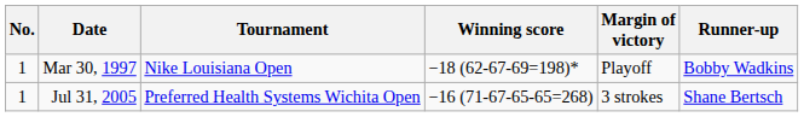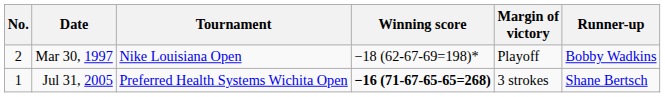 <table class="wikitable" style="font-size:95%;">
 <tr>
 <th>No.</th>
 <th>Date</th>
 <th>Tournament</th>
 <th>Winning score</th>
 <th>Margin of<br>victory</th>
 <th>Runner-up</th>
 </tr>
 <tr>
-<td align=center>1</td>
+<td align=center>2</td>
 <td align=right>Mar 30, <a href='#'>1997</a></td>
 <td><a href='#'>Nike Louisiana Open</a></td>
 <td>−18 (62-67-69=198)*</td>
 <td>Playoff</td>
 <td> <a href='#'>Bobby Wadkins</a></td>
 </tr>
 <tr>
 <td align=center>1</td>
 <td align=right>Jul 31, <a href='#'>2005</a></td>
 <td><a href='#'>Preferred Health Systems Wichita Open</a></td>
-<td>−16 (71-67-65-65=268)</td>
+<td><strong>−16 (71-67-65-65=268)</strong></td>
 <td>3 strokes</td>
 <td> <a href='#'>Shane Bertsch</a></td>
 </tr>
 </table>
